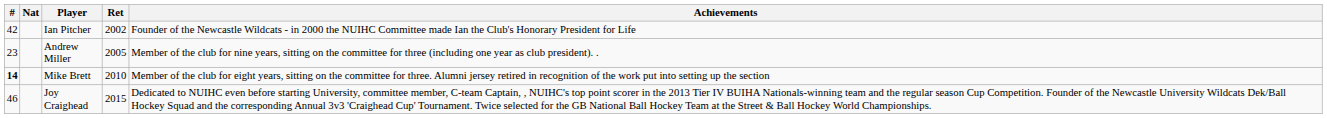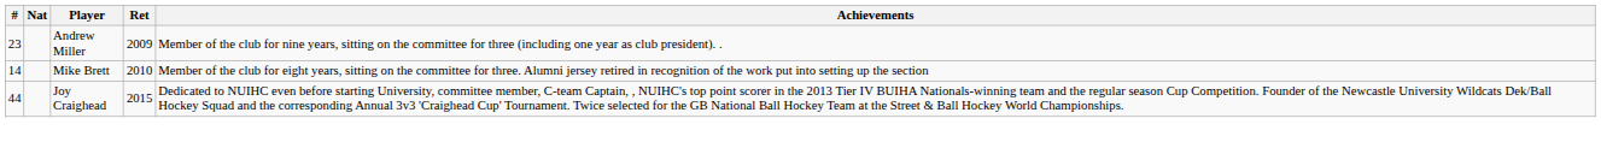 <table class="wikitable">
 <tr>
 <th>#</th>
 <th>Nat</th>
 <th>Player</th>
 <th>Ret</th>
 <th>Achievements</th>
 </tr>
 <tr>
-<td align="center">42</td>
-<td align="center"></td>
-<td align="left">Ian Pitcher</td>
-<td align="center">2002</td>
-<td align="left">Founder of the Newcastle Wildcats - in 2000 the NUIHC Committee made Ian the Club's Honorary President for Life</td>
-</tr>
-<tr>
 <td align="center">23</td>
 <td align="center"></td>
 <td align="left">Andrew Miller</td>
-<td align="center">2005</td>
+<td align="center">2009</td>
 <td align="left">Member of the club for nine years, sitting on the committee for three (including one year as club president). .</td>
 </tr>
 <tr>
-<td align="center"><strong>14</strong></td>
+<td align="center">14</td>
 <td align="center"></td>
 <td align="left">Mike Brett</td>
 <td align="center">2010</td>
 <td align="left">Member of the club for eight years, sitting on the committee for three. Alumni jersey retired in recognition of the work put into setting up the  section</td>
 </tr>
 <tr>
-<td align="center">46</td>
+<td align="center">44</td>
 <td align="center"></td>
 <td align="left">Joy Craighead</td>
 <td align="center">2015</td>
 <td align="left">Dedicated to NUIHC even before starting University, committee member, C-team Captain, , NUIHC's top point scorer in the 2013 Tier IV BUIHA Nationals-winning team and the regular season Cup Competition. Founder of the Newcastle University Wildcats Dek/Ball Hockey Squad and the corresponding Annual 3v3 'Craighead Cup' Tournament. Twice selected for the GB National Ball Hockey Team at the Street & Ball Hockey World Championships.</td>
 </tr>
 </table>
